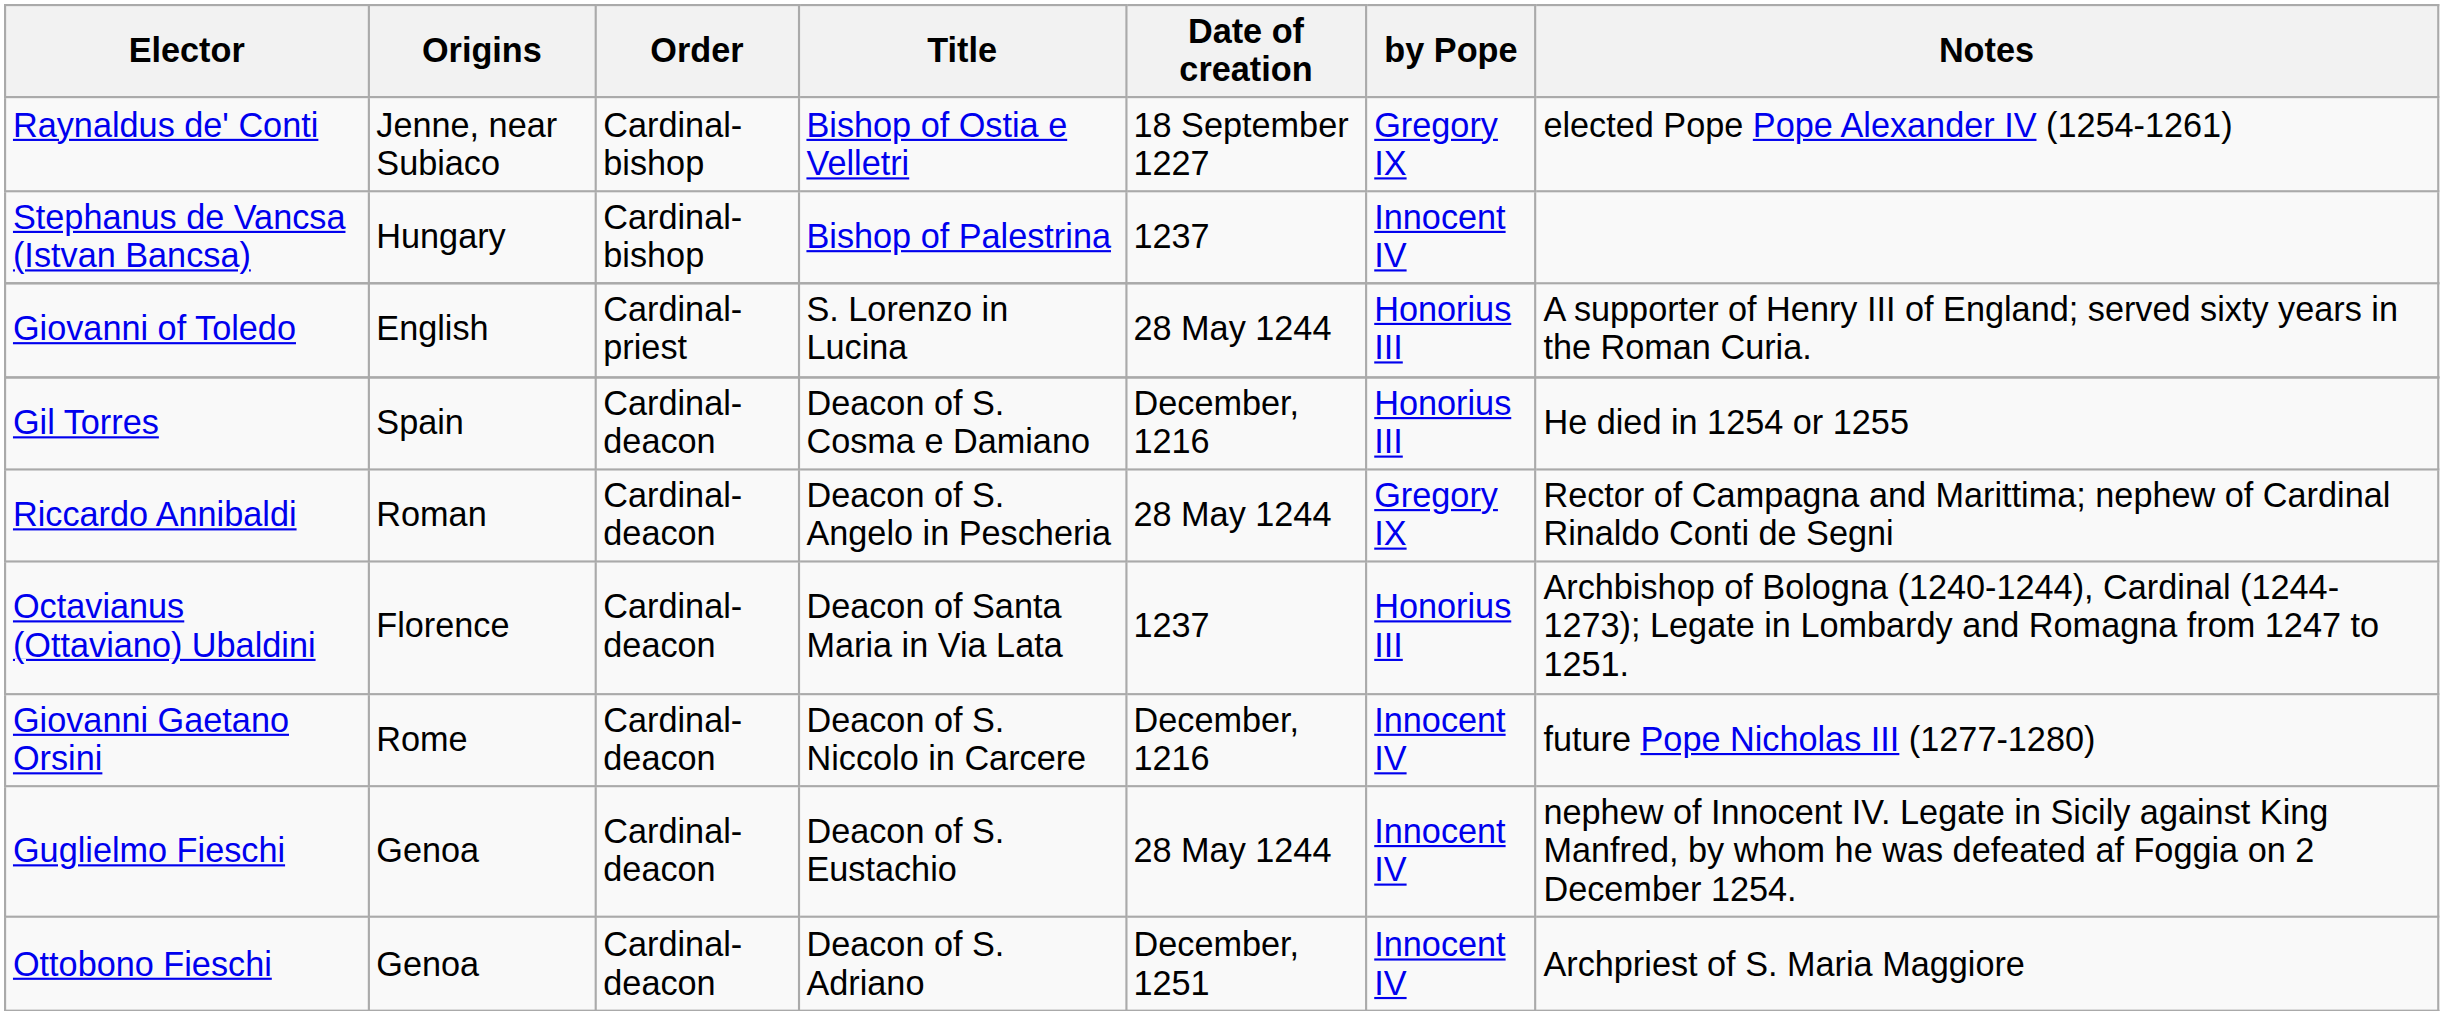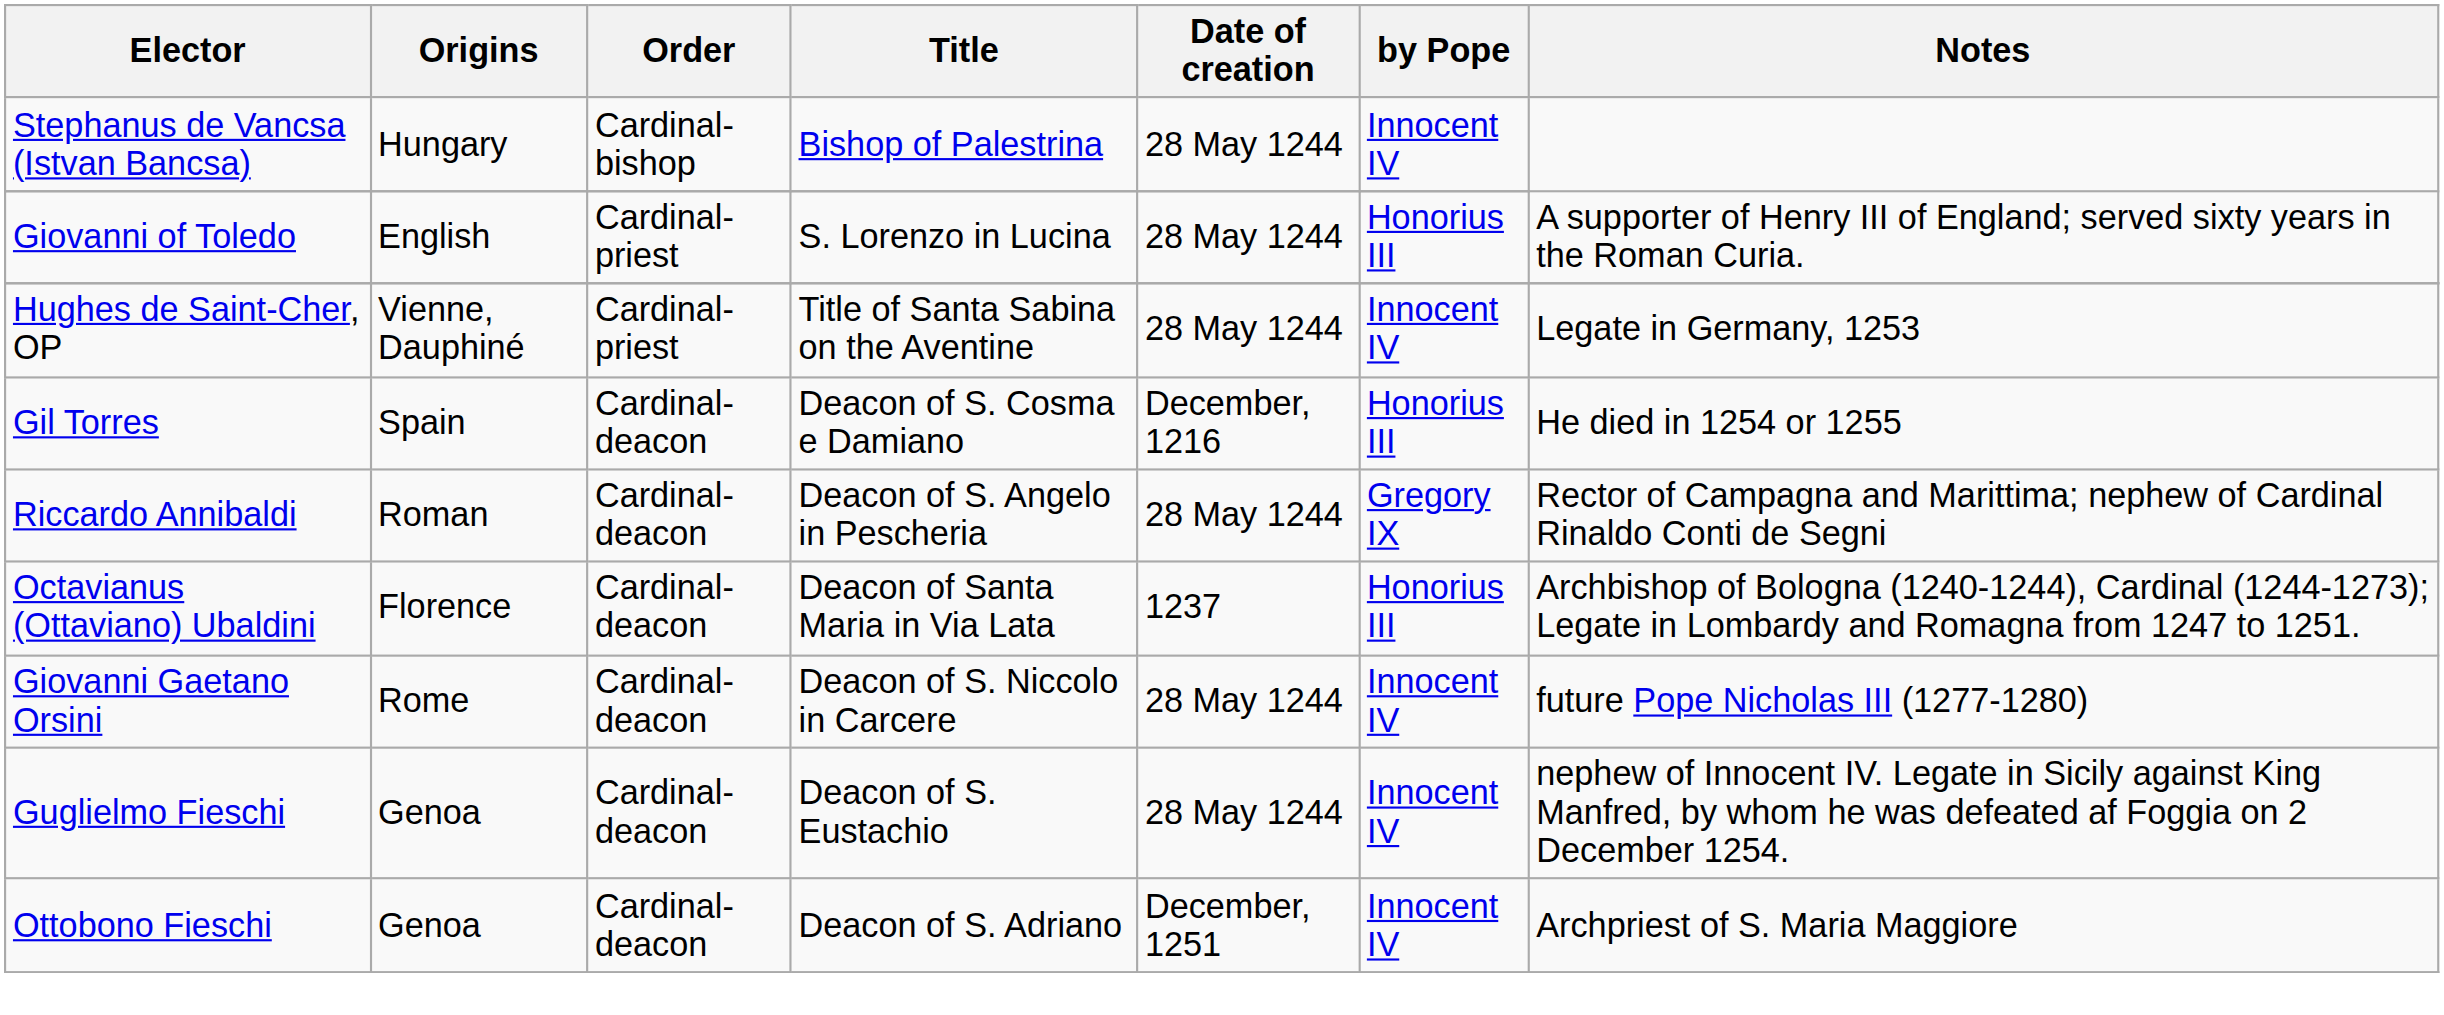 <table class="wikitable sortable collapsible" style="width: 90%" style="margin: 2em auto 2em auto;">
 <tr>
 <th width="*">Elector</th>
 <th width="*">Origins</th>
 <th width="*">Order</th>
 <th width="*">Title</th>
 <th width="*">Date of creation</th>
 <th width="*">by Pope</th>
 <th width="*">Notes</th>
 </tr>
-<tr valign="top">
-<td><a href='#'>Raynaldus de' Conti</a></td>
-<td>Jenne, near Subiaco</td>
-<td>Cardinal-bishop</td>
-<td><a href='#'>Bishop of Ostia e Velletri</a></td>
-<td>18 September 1227</td>
-<td><a href='#'>Gregory IX</a></td>
-<td>elected Pope <a href='#'>Pope Alexander IV</a> (1254-1261)</td>
-</tr>
 <tr>
 <td><a href='#'>Stephanus de Vancsa (Istvan Bancsa)</a></td>
 <td>Hungary</td>
 <td>Cardinal-bishop</td>
 <td><a href='#'>Bishop of Palestrina</a></td>
-<td>1237</td>
+<td>28 May 1244</td>
 <td><a href='#'>Innocent IV</a></td>
 </tr>
 <tr>
 </tr>
 <tr>
 <td><a href='#'>Giovanni of Toledo</a></td>
 <td>English</td>
 <td>Cardinal-priest</td>
 <td>S. Lorenzo in Lucina</td>
 <td>28 May 1244</td>
 <td><a href='#'>Honorius III</a></td>
 <td>A supporter of Henry III of England; served sixty years in the Roman Curia.</td>
 </tr>
 <tr>
 </tr>
 <tr>
+</tr>
+<tr>
+<td><a href='#'>Hughes de Saint-Cher</a>, OP</td>
+<td>Vienne, Dauphiné</td>
+<td>Cardinal-priest</td>
+<td>Title of Santa Sabina on the Aventine</td>
+<td>28 May 1244</td>
+<td><a href='#'>Innocent IV</a></td>
+<td>Legate in Germany, 1253</td>
 </tr>
 <tr>
 <td><a href='#'>Gil Torres</a></td>
 <td>Spain</td>
 <td>Cardinal-deacon</td>
 <td>Deacon of S. Cosma e Damiano</td>
 <td>December, 1216</td>
 <td><a href='#'>Honorius III</a></td>
 <td>He died in 1254 or 1255</td>
 </tr>
 <tr>
 <td><a href='#'>Riccardo Annibaldi</a></td>
 <td>Roman</td>
 <td>Cardinal-deacon</td>
 <td>Deacon of S. Angelo in Pescheria</td>
 <td>28 May 1244</td>
 <td><a href='#'>Gregory IX</a></td>
 <td>Rector of Campagna and Marittima; nephew of Cardinal Rinaldo Conti de Segni</td>
 </tr>
 <tr>
 <td><a href='#'>Octavianus (Ottaviano) Ubaldini</a></td>
 <td>Florence</td>
 <td>Cardinal-deacon</td>
 <td>Deacon of Santa Maria in Via Lata</td>
 <td>1237</td>
 <td><a href='#'>Honorius III</a></td>
 <td>Archbishop of Bologna (1240-1244), Cardinal (1244-1273); Legate in Lombardy and Romagna from 1247 to 1251.</td>
 </tr>
 <tr>
 <td><a href='#'>Giovanni Gaetano Orsini</a></td>
 <td>Rome</td>
 <td>Cardinal-deacon</td>
 <td>Deacon of S. Niccolo in Carcere</td>
-<td>December, 1216</td>
+<td>28 May 1244</td>
 <td><a href='#'>Innocent IV</a></td>
 <td>future <a href='#'>Pope Nicholas III</a> (1277-1280)</td>
 </tr>
 <tr>
 <td><a href='#'>Guglielmo Fieschi</a></td>
 <td>Genoa</td>
 <td>Cardinal-deacon</td>
 <td>Deacon of S. Eustachio</td>
 <td>28 May 1244</td>
 <td><a href='#'>Innocent IV</a></td>
 <td>nephew of Innocent IV. Legate in Sicily against King Manfred, by whom he was defeated af Foggia on 2 December 1254.</td>
 </tr>
 <tr>
 <td><a href='#'>Ottobono Fieschi</a></td>
 <td>Genoa</td>
 <td>Cardinal-deacon</td>
 <td>Deacon of S. Adriano</td>
 <td>December, 1251</td>
 <td><a href='#'>Innocent IV</a></td>
 <td>Archpriest of S. Maria Maggiore</td>
 </tr>
 <tr>
 </tr>
 </table>
